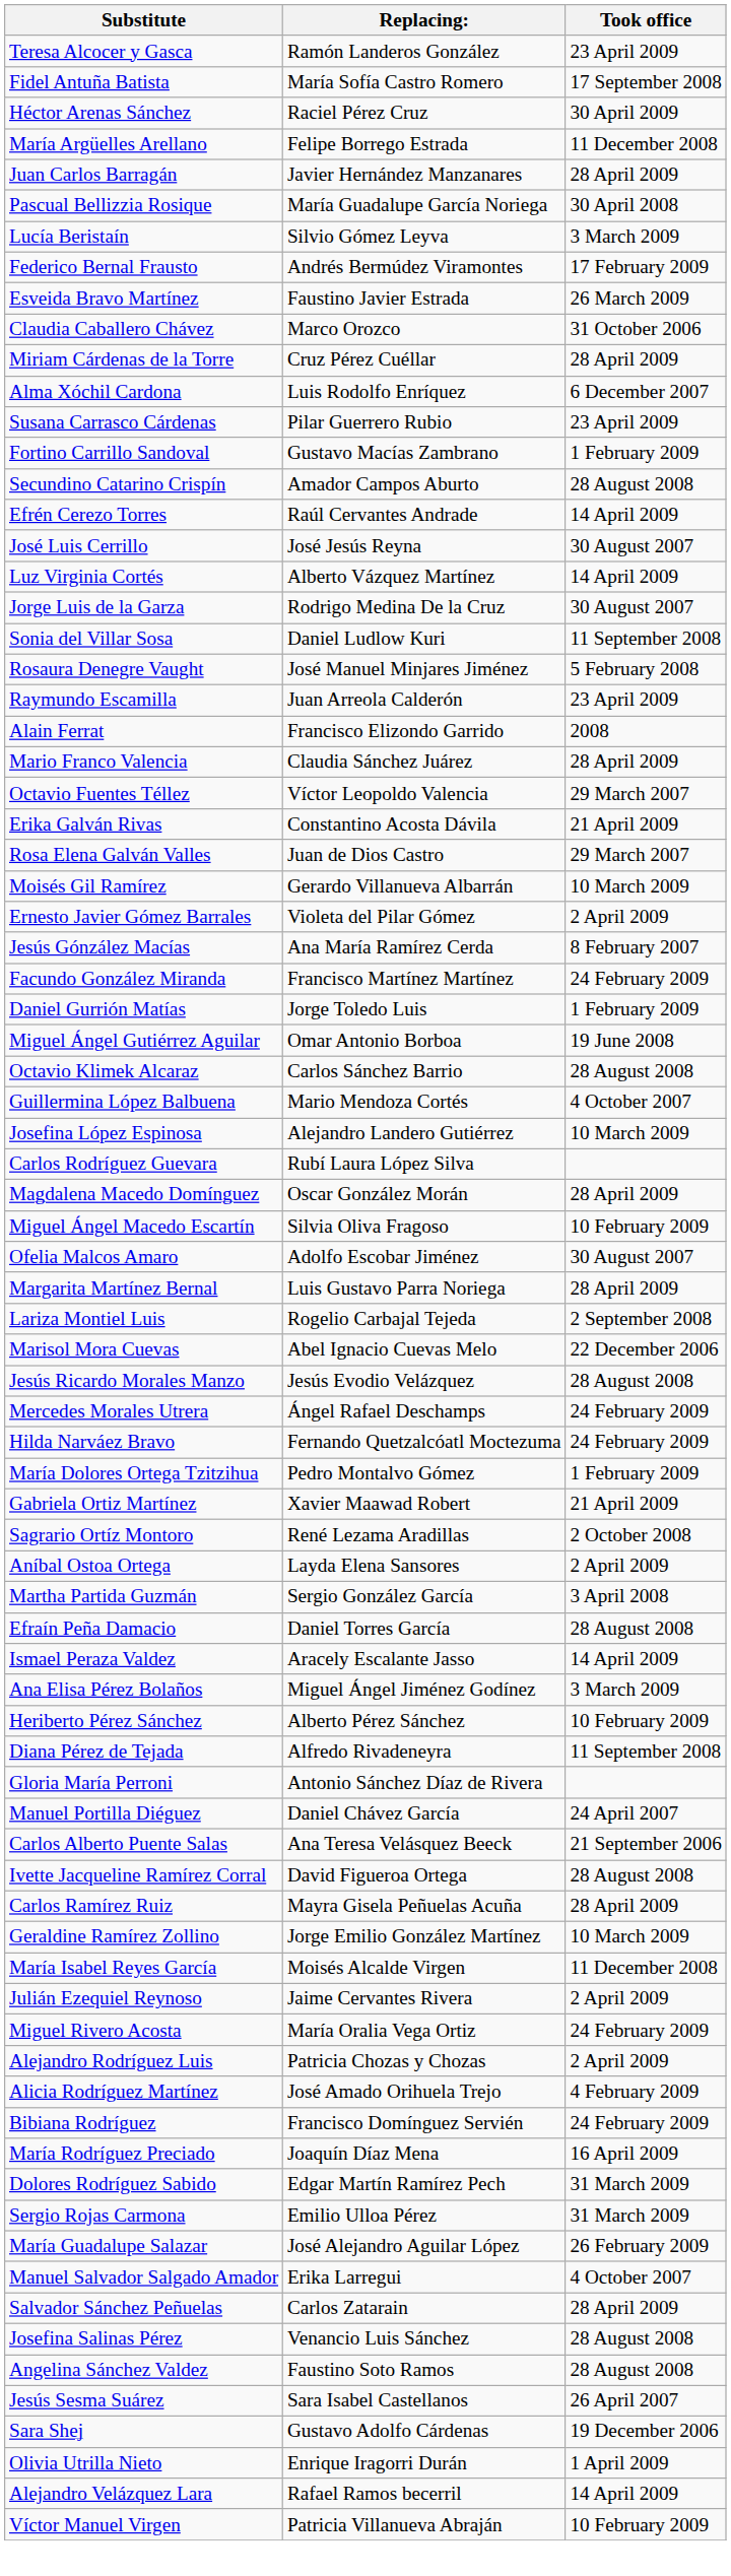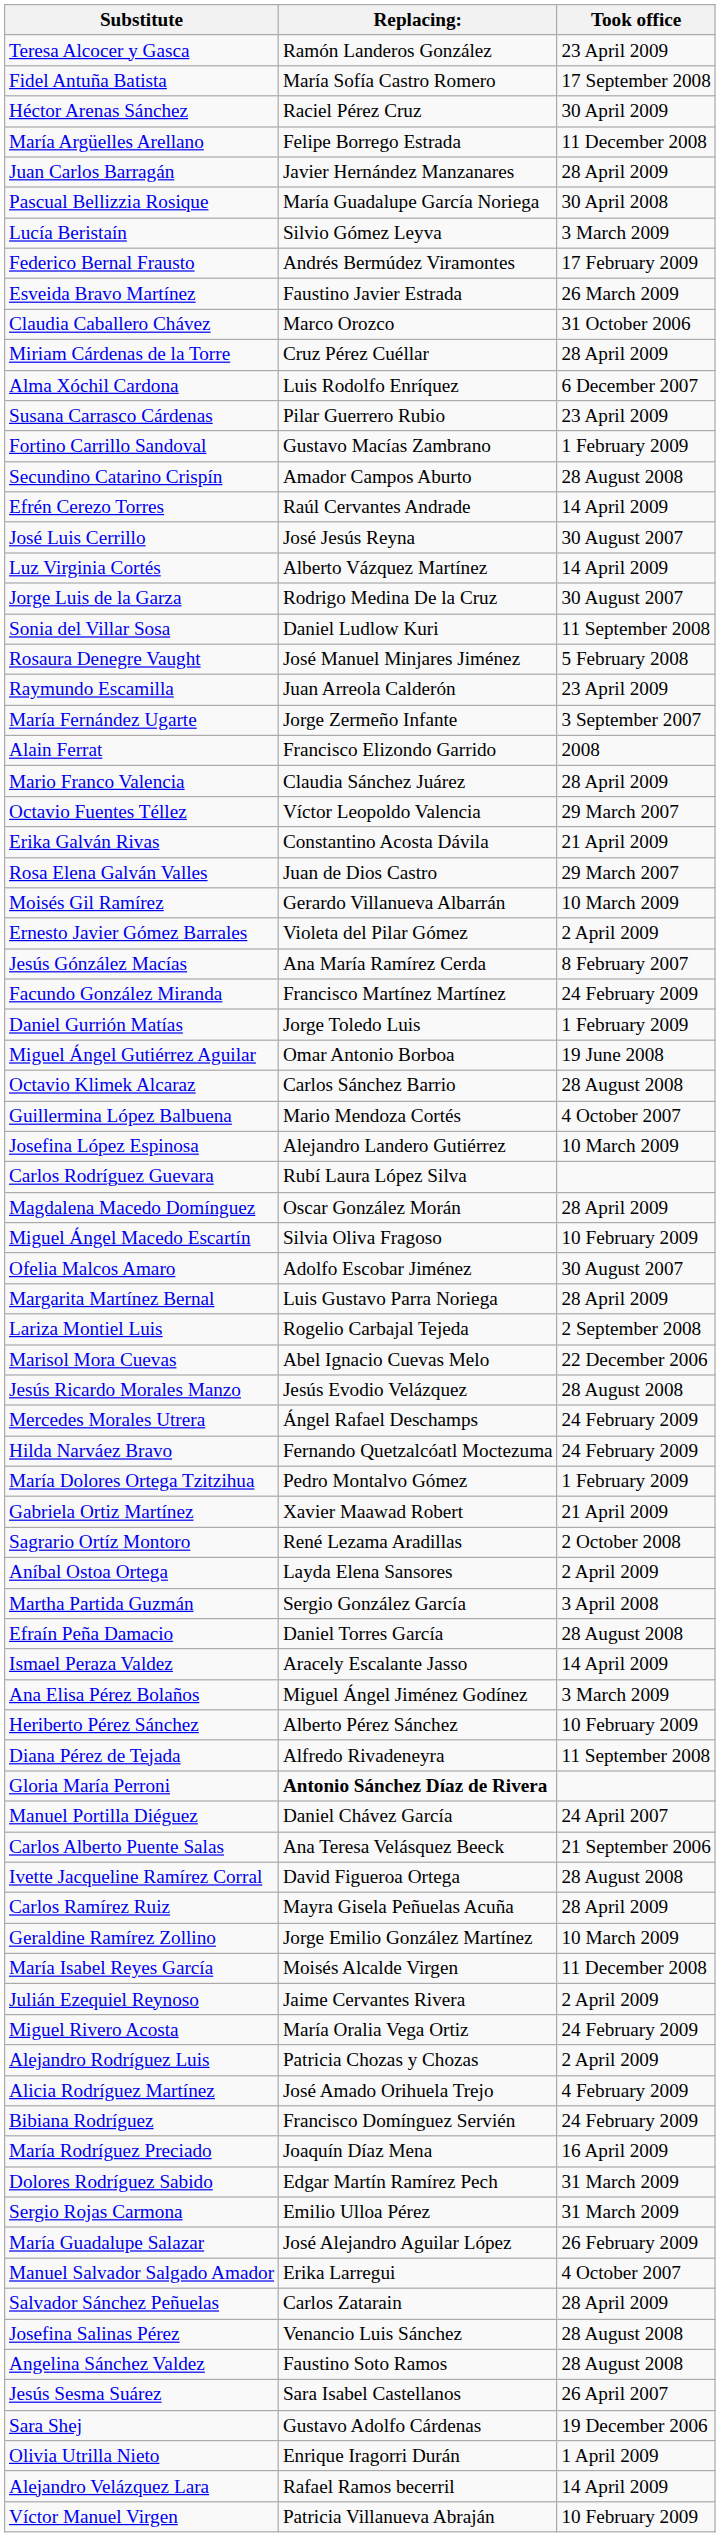 <table class="wikitable">
 <tr>
 <th>Substitute</th>
 <th>Replacing:</th>
 <th>Took office</th>
 </tr>
 <tr>
 <td><a href='#'>Teresa Alcocer y Gasca</a></td>
 <td>Ramón Landeros González</td>
 <td>23 April 2009</td>
 </tr>
 <tr>
 <td><a href='#'>Fidel Antuña Batista</a></td>
 <td>María Sofía Castro Romero</td>
 <td>17 September 2008</td>
 </tr>
 <tr>
 <td><a href='#'>Héctor Arenas Sánchez</a></td>
 <td>Raciel Pérez Cruz</td>
 <td>30 April 2009</td>
 </tr>
 <tr>
 <td><a href='#'>María Argüelles Arellano</a></td>
 <td>Felipe Borrego Estrada</td>
 <td>11 December 2008</td>
 </tr>
 <tr>
 <td><a href='#'>Juan Carlos Barragán</a></td>
 <td>Javier Hernández Manzanares</td>
 <td>28 April 2009</td>
 </tr>
 <tr>
 <td><a href='#'>Pascual Bellizzia Rosique</a></td>
 <td>María Guadalupe García Noriega</td>
 <td>30 April 2008</td>
 </tr>
 <tr>
 <td><a href='#'>Lucía Beristaín</a></td>
 <td>Silvio Gómez Leyva</td>
 <td>3 March 2009</td>
 </tr>
 <tr>
 <td><a href='#'>Federico Bernal Frausto</a></td>
 <td>Andrés Bermúdez Viramontes</td>
 <td>17 February 2009</td>
 </tr>
 <tr>
 <td><a href='#'>Esveida Bravo Martínez</a></td>
 <td>Faustino Javier Estrada</td>
 <td>26 March 2009</td>
 </tr>
 <tr>
 <td><a href='#'>Claudia Caballero Chávez</a></td>
 <td>Marco Orozco</td>
 <td>31 October 2006</td>
 </tr>
 <tr>
 <td><a href='#'>Miriam Cárdenas de la Torre</a></td>
 <td>Cruz Pérez Cuéllar</td>
 <td>28 April 2009</td>
 </tr>
 <tr>
 <td><a href='#'>Alma Xóchil Cardona</a></td>
 <td>Luis Rodolfo Enríquez</td>
 <td>6 December 2007</td>
 </tr>
 <tr>
 <td><a href='#'>Susana Carrasco Cárdenas</a></td>
 <td>Pilar Guerrero Rubio</td>
 <td>23 April 2009</td>
 </tr>
 <tr>
 <td><a href='#'>Fortino Carrillo Sandoval</a></td>
 <td>Gustavo Macías Zambrano</td>
 <td>1 February 2009</td>
 </tr>
 <tr>
 <td><a href='#'>Secundino Catarino Crispín</a></td>
 <td>Amador Campos Aburto</td>
 <td>28 August 2008</td>
 </tr>
 <tr>
 <td><a href='#'>Efrén Cerezo Torres</a></td>
 <td>Raúl Cervantes Andrade</td>
 <td>14 April 2009</td>
 </tr>
 <tr>
 <td><a href='#'>José Luis Cerrillo</a></td>
 <td>José Jesús Reyna</td>
 <td>30 August 2007</td>
 </tr>
 <tr>
 <td><a href='#'>Luz Virginia Cortés</a></td>
 <td>Alberto Vázquez Martínez</td>
 <td>14 April 2009</td>
 </tr>
 <tr>
 <td><a href='#'>Jorge Luis de la Garza</a></td>
 <td>Rodrigo Medina De la Cruz</td>
 <td>30 August 2007</td>
 </tr>
 <tr>
 <td><a href='#'>Sonia del Villar Sosa</a></td>
 <td>Daniel Ludlow Kuri</td>
 <td>11 September 2008</td>
 </tr>
 <tr>
 <td><a href='#'>Rosaura Denegre Vaught</a></td>
 <td>José Manuel Minjares Jiménez</td>
 <td>5 February 2008</td>
 </tr>
 <tr>
 <td><a href='#'>Raymundo Escamilla</a></td>
 <td>Juan Arreola Calderón</td>
 <td>23 April 2009</td>
+</tr>
+<tr>
+<td><a href='#'>María Fernández Ugarte</a></td>
+<td>Jorge Zermeño Infante</td>
+<td>3 September 2007</td>
 </tr>
 <tr>
 <td><a href='#'>Alain Ferrat</a></td>
 <td>Francisco Elizondo Garrido</td>
 <td>2008</td>
 </tr>
 <tr>
 <td><a href='#'>Mario Franco Valencia</a></td>
 <td>Claudia Sánchez Juárez</td>
 <td>28 April 2009</td>
 </tr>
 <tr>
 <td><a href='#'>Octavio Fuentes Téllez</a></td>
 <td>Víctor Leopoldo Valencia</td>
 <td>29 March 2007</td>
 </tr>
 <tr>
 <td><a href='#'>Erika Galván Rivas</a></td>
 <td>Constantino Acosta Dávila</td>
 <td>21 April 2009</td>
 </tr>
 <tr>
 <td><a href='#'>Rosa Elena Galván Valles</a></td>
 <td>Juan de Dios Castro</td>
 <td>29 March 2007</td>
 </tr>
 <tr>
 <td><a href='#'>Moisés Gil Ramírez</a></td>
 <td>Gerardo Villanueva Albarrán</td>
 <td>10 March 2009</td>
 </tr>
 <tr>
 <td><a href='#'>Ernesto Javier Gómez Barrales</a></td>
 <td>Violeta del Pilar Gómez</td>
 <td>2 April 2009</td>
 </tr>
 <tr>
 <td><a href='#'>Jesús Gónzález Macías</a></td>
 <td>Ana María Ramírez Cerda</td>
 <td>8 February 2007</td>
 </tr>
 <tr>
 <td><a href='#'>Facundo González Miranda</a></td>
 <td>Francisco Martínez Martínez</td>
 <td>24 February 2009</td>
 </tr>
 <tr>
 <td><a href='#'>Daniel Gurrión Matías</a></td>
 <td>Jorge Toledo Luis</td>
 <td>1 February 2009</td>
 </tr>
 <tr>
 <td><a href='#'>Miguel Ángel Gutiérrez Aguilar</a></td>
 <td>Omar Antonio Borboa</td>
 <td>19 June 2008</td>
 </tr>
 <tr>
 <td><a href='#'>Octavio Klimek Alcaraz</a></td>
 <td>Carlos Sánchez Barrio</td>
 <td>28 August 2008</td>
 </tr>
 <tr>
 <td><a href='#'>Guillermina López Balbuena</a></td>
 <td>Mario Mendoza Cortés</td>
 <td>4 October 2007</td>
 </tr>
 <tr>
 <td><a href='#'>Josefina López Espinosa</a></td>
 <td>Alejandro Landero Gutiérrez</td>
 <td>10 March 2009</td>
 </tr>
 <tr>
 <td><a href='#'>Carlos Rodríguez Guevara</a></td>
 <td>Rubí Laura López Silva</td>
 <td></td>
 </tr>
 <tr>
 <td><a href='#'>Magdalena Macedo Domínguez</a></td>
 <td>Oscar González Morán</td>
 <td>28 April 2009</td>
 </tr>
 <tr>
 <td><a href='#'>Miguel Ángel Macedo Escartín</a></td>
 <td>Silvia Oliva Fragoso</td>
 <td>10 February 2009</td>
 </tr>
 <tr>
 <td><a href='#'>Ofelia Malcos Amaro</a></td>
 <td>Adolfo Escobar Jiménez</td>
 <td>30 August 2007</td>
 </tr>
 <tr>
 <td><a href='#'>Margarita Martínez Bernal</a></td>
 <td>Luis Gustavo Parra Noriega</td>
 <td>28 April 2009</td>
 </tr>
 <tr>
 <td><a href='#'>Lariza Montiel Luis</a></td>
 <td>Rogelio Carbajal Tejeda</td>
 <td>2 September 2008</td>
 </tr>
 <tr>
 <td><a href='#'>Marisol Mora Cuevas</a></td>
 <td>Abel Ignacio Cuevas Melo</td>
 <td>22 December 2006</td>
 </tr>
 <tr>
 <td><a href='#'>Jesús Ricardo Morales Manzo</a></td>
 <td>Jesús Evodio Velázquez</td>
 <td>28 August 2008</td>
 </tr>
 <tr>
 <td><a href='#'>Mercedes Morales Utrera</a></td>
 <td>Ángel Rafael Deschamps</td>
 <td>24 February 2009</td>
 </tr>
 <tr>
 <td><a href='#'>Hilda Narváez Bravo</a></td>
 <td>Fernando Quetzalcóatl Moctezuma</td>
 <td>24 February 2009</td>
 </tr>
 <tr>
 <td><a href='#'>María Dolores Ortega Tzitzihua</a></td>
 <td>Pedro Montalvo Gómez</td>
 <td>1 February 2009</td>
 </tr>
 <tr>
 <td><a href='#'>Gabriela Ortiz Martínez</a></td>
 <td>Xavier Maawad Robert</td>
 <td>21 April 2009</td>
 </tr>
 <tr>
 <td><a href='#'>Sagrario Ortíz Montoro</a></td>
 <td>René Lezama Aradillas</td>
 <td>2 October 2008</td>
 </tr>
 <tr>
 <td><a href='#'>Aníbal Ostoa Ortega</a></td>
 <td>Layda Elena Sansores</td>
 <td>2 April 2009</td>
 </tr>
 <tr>
 <td><a href='#'>Martha Partida Guzmán</a></td>
 <td>Sergio González García</td>
 <td>3 April 2008</td>
 </tr>
 <tr>
 <td><a href='#'>Efraín Peña Damacio</a></td>
 <td>Daniel Torres García</td>
 <td>28 August 2008</td>
 </tr>
 <tr>
 <td><a href='#'>Ismael Peraza Valdez</a></td>
 <td>Aracely Escalante Jasso</td>
 <td>14 April 2009</td>
 </tr>
 <tr>
 <td><a href='#'>Ana Elisa Pérez Bolaños</a></td>
 <td>Miguel Ángel Jiménez Godínez</td>
 <td>3 March 2009</td>
 </tr>
 <tr>
 <td><a href='#'>Heriberto Pérez Sánchez</a></td>
 <td>Alberto Pérez Sánchez</td>
 <td>10 February 2009</td>
 </tr>
 <tr>
 <td><a href='#'>Diana Pérez de Tejada</a></td>
 <td>Alfredo Rivadeneyra</td>
 <td>11 September 2008</td>
 </tr>
 <tr>
 <td><a href='#'>Gloria María Perroni</a></td>
-<td>Antonio Sánchez Díaz de Rivera</td>
+<td><strong>Antonio Sánchez Díaz de Rivera</strong></td>
 <td></td>
 </tr>
 <tr>
 <td><a href='#'>Manuel Portilla Diéguez</a></td>
 <td>Daniel Chávez García</td>
 <td>24 April 2007</td>
 </tr>
 <tr>
 <td><a href='#'>Carlos Alberto Puente Salas</a></td>
 <td>Ana Teresa Velásquez Beeck</td>
 <td>21 September 2006</td>
 </tr>
 <tr>
 <td><a href='#'>Ivette Jacqueline Ramírez Corral</a></td>
 <td>David Figueroa Ortega</td>
 <td>28 August 2008</td>
 </tr>
 <tr>
 <td><a href='#'>Carlos Ramírez Ruiz</a></td>
 <td>Mayra Gisela Peñuelas Acuña</td>
 <td>28 April 2009</td>
 </tr>
 <tr>
 <td><a href='#'>Geraldine Ramírez Zollino</a></td>
 <td>Jorge Emilio González Martínez</td>
 <td>10 March 2009</td>
 </tr>
 <tr>
 <td><a href='#'>María Isabel Reyes García</a></td>
 <td>Moisés Alcalde Virgen</td>
 <td>11 December 2008</td>
 </tr>
 <tr>
 <td><a href='#'>Julián Ezequiel Reynoso</a></td>
 <td>Jaime Cervantes Rivera</td>
 <td>2 April 2009</td>
 </tr>
 <tr>
 <td><a href='#'>Miguel Rivero Acosta</a></td>
 <td>María Oralia Vega Ortiz</td>
 <td>24 February 2009</td>
 </tr>
 <tr>
 <td><a href='#'>Alejandro Rodríguez Luis</a></td>
 <td>Patricia Chozas y Chozas</td>
 <td>2 April 2009</td>
 </tr>
 <tr>
 <td><a href='#'>Alicia Rodríguez Martínez</a></td>
 <td>José Amado Orihuela Trejo</td>
 <td>4 February 2009</td>
 </tr>
 <tr>
 <td><a href='#'>Bibiana Rodríguez</a></td>
 <td>Francisco Domínguez Servién</td>
 <td>24 February 2009</td>
 </tr>
 <tr>
 <td><a href='#'>María Rodríguez Preciado</a></td>
 <td>Joaquín Díaz Mena</td>
 <td>16 April 2009</td>
 </tr>
 <tr>
 <td><a href='#'>Dolores Rodríguez Sabido</a></td>
 <td>Edgar Martín Ramírez Pech</td>
 <td>31 March 2009</td>
 </tr>
 <tr>
 <td><a href='#'>Sergio Rojas Carmona</a></td>
 <td>Emilio Ulloa Pérez</td>
 <td>31 March 2009</td>
 </tr>
 <tr>
 <td><a href='#'>María Guadalupe Salazar</a></td>
 <td>José Alejandro Aguilar López</td>
 <td>26 February 2009</td>
 </tr>
 <tr>
 <td><a href='#'>Manuel Salvador Salgado Amador</a></td>
 <td>Erika Larregui</td>
 <td>4 October 2007</td>
 </tr>
 <tr>
 <td><a href='#'>Salvador Sánchez Peñuelas</a></td>
 <td>Carlos Zatarain</td>
 <td>28 April 2009</td>
 </tr>
 <tr>
 <td><a href='#'>Josefina Salinas Pérez</a></td>
 <td>Venancio Luis Sánchez</td>
 <td>28 August 2008</td>
 </tr>
 <tr>
 <td><a href='#'>Angelina Sánchez Valdez</a></td>
 <td>Faustino Soto Ramos</td>
 <td>28 August 2008</td>
 </tr>
 <tr>
 <td><a href='#'>Jesús Sesma Suárez</a></td>
 <td>Sara Isabel Castellanos</td>
 <td>26 April 2007</td>
 </tr>
 <tr>
 <td><a href='#'>Sara Shej</a></td>
 <td>Gustavo Adolfo Cárdenas</td>
 <td>19 December 2006</td>
 </tr>
 <tr>
 <td><a href='#'>Olivia Utrilla Nieto</a></td>
 <td>Enrique Iragorri Durán</td>
 <td>1 April 2009</td>
 </tr>
 <tr>
 <td><a href='#'>Alejandro Velázquez Lara</a></td>
 <td>Rafael Ramos becerril</td>
 <td>14 April 2009</td>
 </tr>
 <tr>
 <td><a href='#'>Víctor Manuel Virgen</a></td>
 <td>Patricia Villanueva Abraján</td>
 <td>10 February 2009</td>
 </tr>
 </table>
